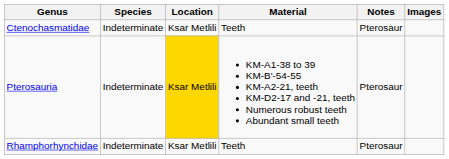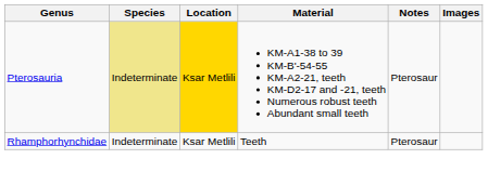 <table class="wikitable" align="center">
 <tr>
 <th>Genus</th>
 <th>Species</th>
 <th>Location</th>
 <th>Material</th>
 <th>Notes</th>
 <th>Images</th>
 </tr>
 <tr>
-<td><a href='#'>Ctenochasmatidae</a></td>
-<td>Indeterminate</td>
-<td>Ksar Metlili</td>
-<td>Teeth</td>
-<td>Pterosaur</td>
-<td></td>
-</tr>
-<tr>
 <td><a href='#'>Pterosauria</a></td>
-<td>Indeterminate</td>
+<td style="background: khaki;">Indeterminate</td>
 <td style="background: gold;">Ksar Metlili</td>
 <td><br><ul><li>KM-A1-38 to 39</li><li>KM-B'-54-55</li><li>KM-A2-21, teeth</li><li>KM-D2-17 and -21, teeth</li><li>Numerous robust teeth</li><li>Abundant small teeth</li></ul></td>
 <td>Pterosaur</td>
 <td></td>
 </tr>
 <tr>
 <td><a href='#'>Rhamphorhynchidae</a></td>
 <td>Indeterminate</td>
 <td>Ksar Metlili</td>
 <td>Teeth</td>
 <td>Pterosaur</td>
 <td></td>
 </tr>
 </table>
